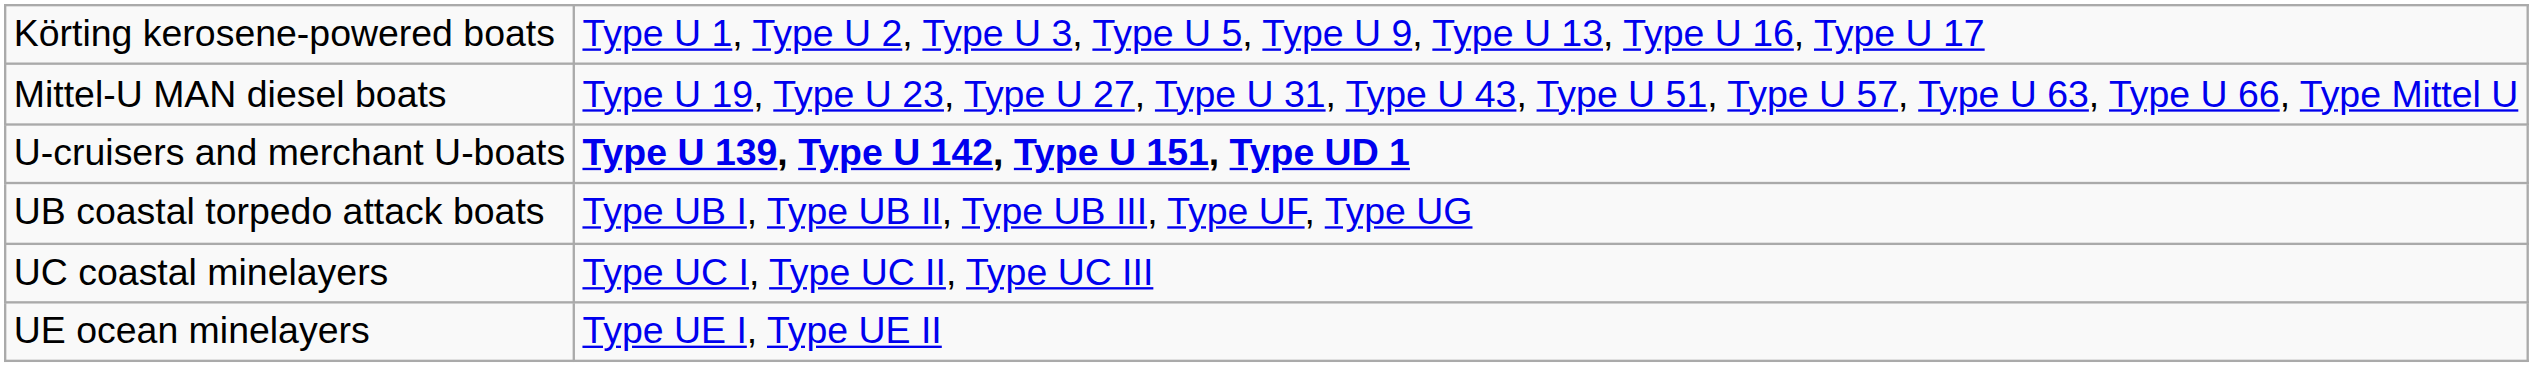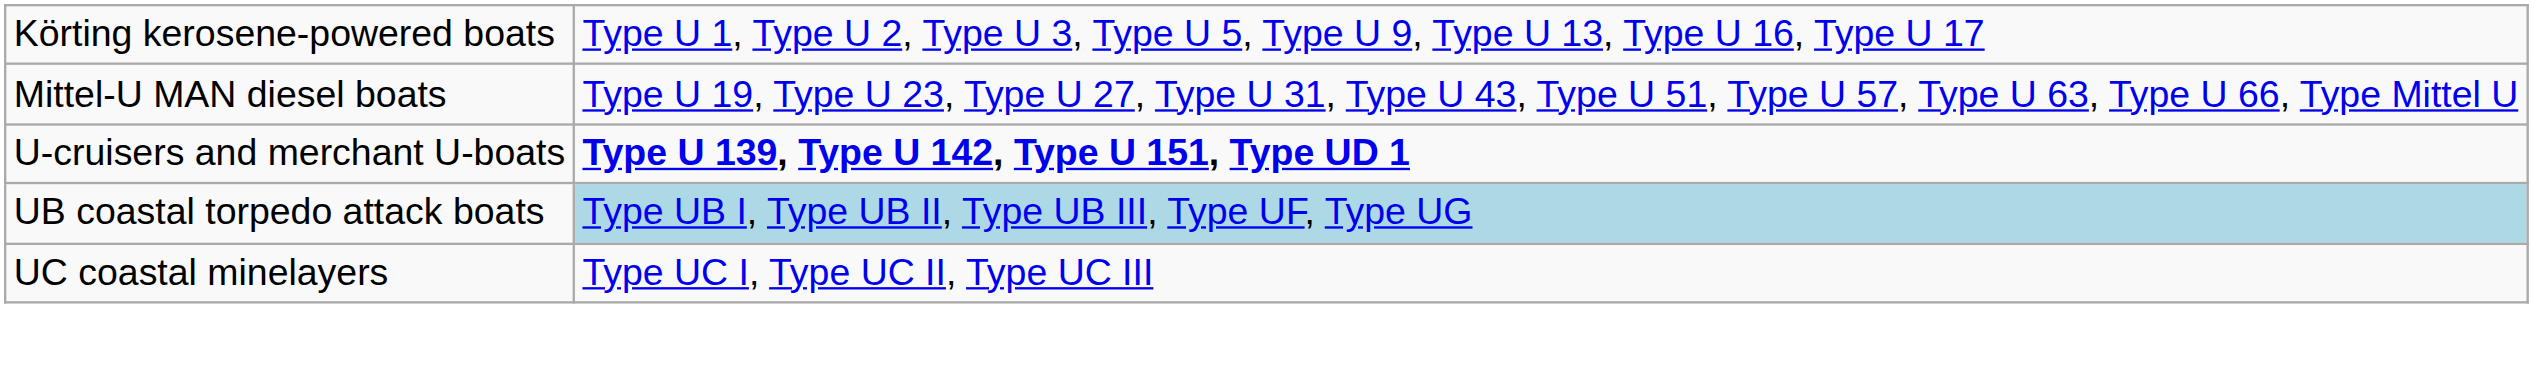 <table class="wikitable">
 <tr>
 <td>Körting kerosene-powered boats</td>
 <td><a href='#'>Type U 1</a>, <a href='#'>Type U 2</a>, <a href='#'>Type U 3</a>, <a href='#'>Type U 5</a>, <a href='#'>Type U 9</a>, <a href='#'>Type U 13</a>, <a href='#'>Type U 16</a>, <a href='#'>Type U 17</a></td>
 </tr>
 <tr>
 <td>Mittel-U MAN diesel boats</td>
 <td><a href='#'>Type U 19</a>, <a href='#'>Type U 23</a>, <a href='#'>Type U 27</a>, <a href='#'>Type U 31</a>, <a href='#'>Type U 43</a>, <a href='#'>Type U 51</a>, <a href='#'>Type U 57</a>, <a href='#'>Type U 63</a>, <a href='#'>Type U 66</a>, <a href='#'>Type Mittel U</a></td>
 </tr>
 <tr>
 <td>U-cruisers and merchant U-boats</td>
 <td><strong><a href='#'>Type U 139</a>, <a href='#'>Type U 142</a>, <a href='#'>Type U 151</a>, <a href='#'>Type UD 1</a></strong></td>
 </tr>
 <tr>
 <td>UB coastal torpedo attack boats</td>
-<td><a href='#'>Type UB I</a>, <a href='#'>Type UB II</a>, <a href='#'>Type UB III</a>, <a href='#'>Type UF</a>, <a href='#'>Type UG</a></td>
+<td style="background: lightblue;"><a href='#'>Type UB I</a>, <a href='#'>Type UB II</a>, <a href='#'>Type UB III</a>, <a href='#'>Type UF</a>, <a href='#'>Type UG</a></td>
 </tr>
 <tr>
 <td>UC coastal minelayers</td>
 <td><a href='#'>Type UC I</a>, <a href='#'>Type UC II</a>, <a href='#'>Type UC III</a></td>
 </tr>
-<tr>
-<td>UE ocean minelayers</td>
-<td><a href='#'>Type UE I</a>, <a href='#'>Type UE II</a></td>
-</tr>
 </table>
